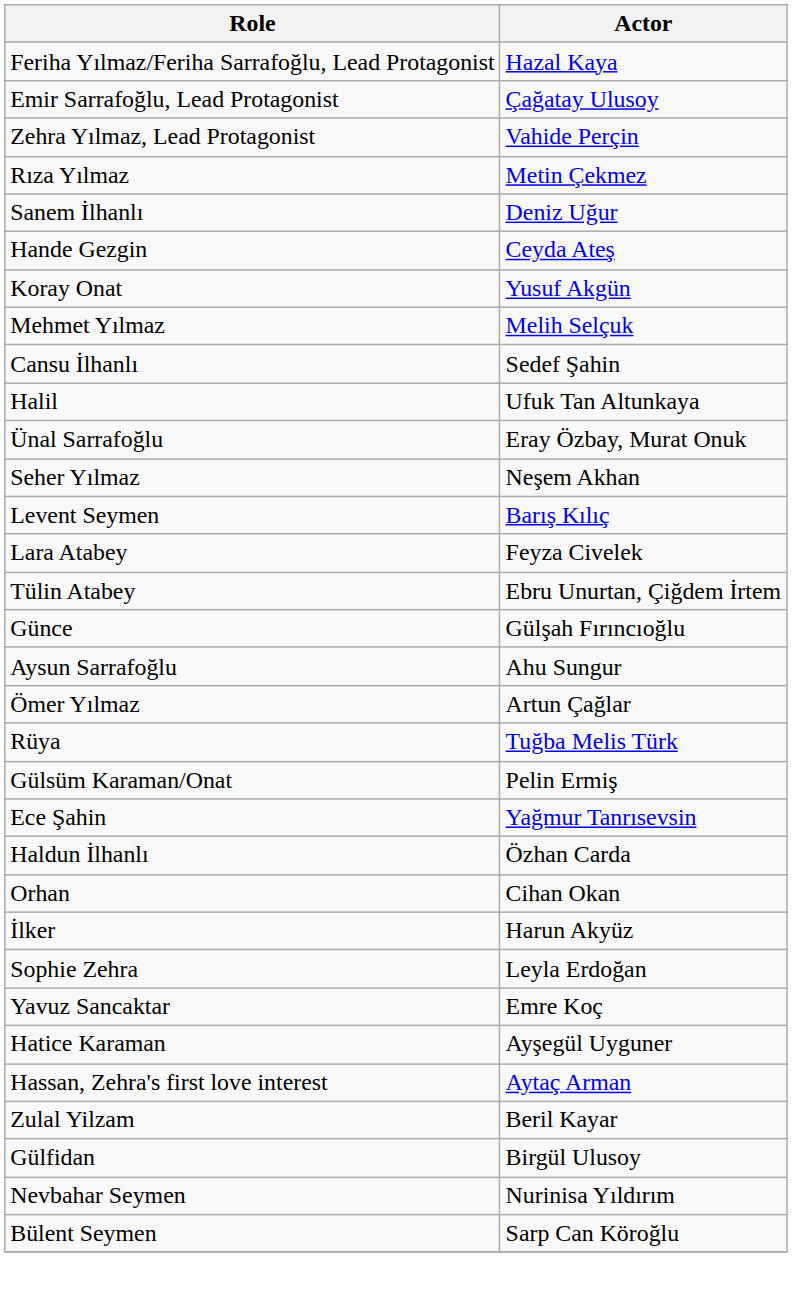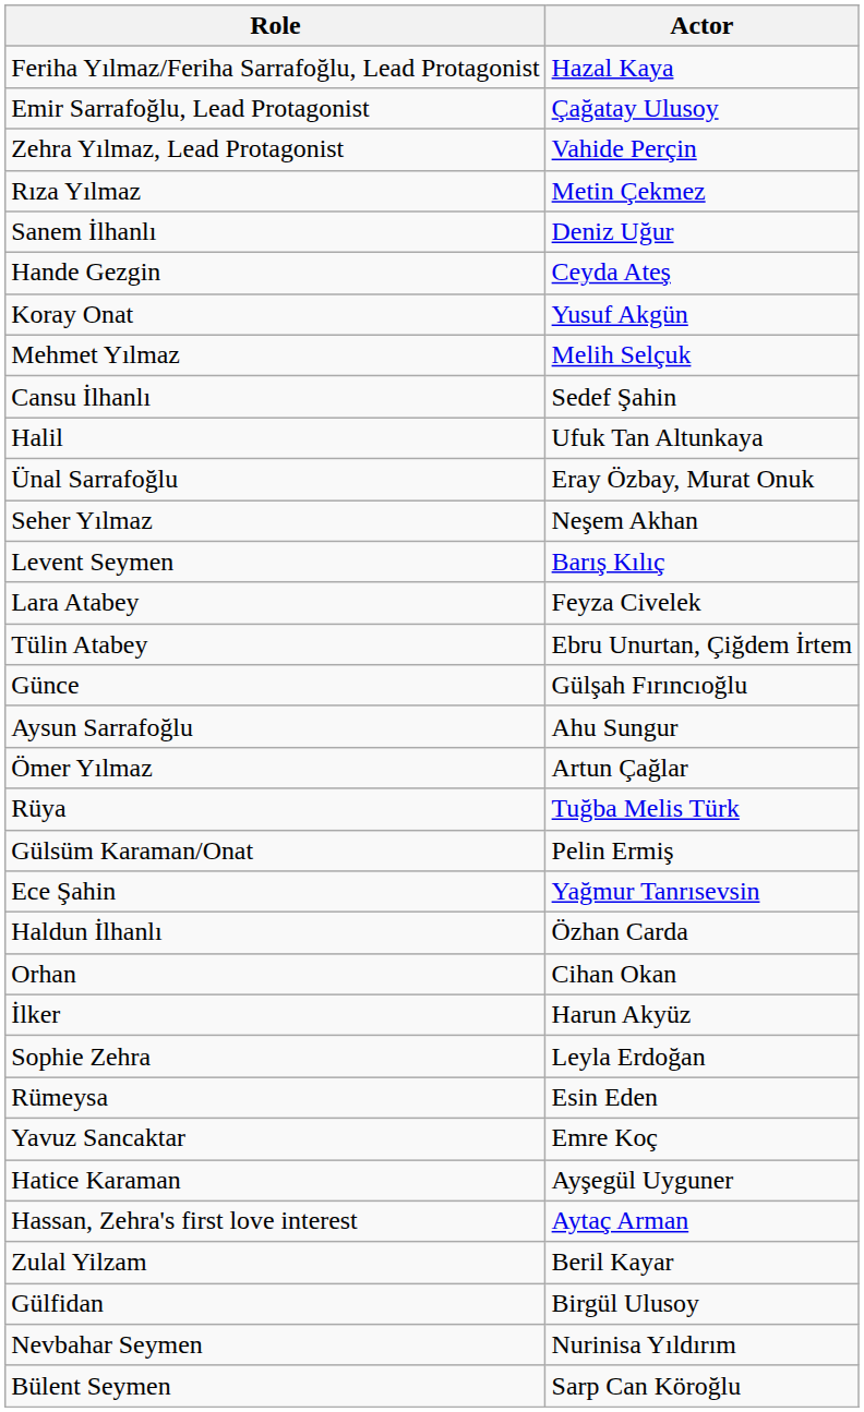 <table class="wikitable">
 <tr>
 <th>Role</th>
 <th>Actor</th>
 </tr>
 <tr>
 <td>Feriha Yılmaz/Feriha Sarrafoğlu, Lead Protagonist</td>
 <td><a href='#'>Hazal Kaya</a></td>
 </tr>
 <tr>
 <td>Emir Sarrafoğlu, Lead Protagonist</td>
 <td><a href='#'>Çağatay Ulusoy</a></td>
 </tr>
 <tr>
 <td>Zehra Yılmaz, Lead Protagonist</td>
 <td><a href='#'>Vahide Perçin</a></td>
 </tr>
 <tr>
 <td>Rıza Yılmaz</td>
 <td><a href='#'>Metin Çekmez</a></td>
 </tr>
 <tr>
 <td>Sanem İlhanlı</td>
 <td><a href='#'>Deniz Uğur</a></td>
 </tr>
 <tr>
 <td>Hande Gezgin</td>
 <td><a href='#'>Ceyda Ateş</a></td>
 </tr>
 <tr>
 <td>Koray Onat</td>
 <td><a href='#'>Yusuf Akgün</a></td>
 </tr>
 <tr>
 <td>Mehmet Yılmaz</td>
 <td><a href='#'>Melih Selçuk</a></td>
 </tr>
 <tr>
 <td>Cansu İlhanlı</td>
 <td>Sedef Şahin</td>
 </tr>
 <tr>
 <td>Halil</td>
 <td>Ufuk Tan Altunkaya</td>
 </tr>
 <tr>
 <td>Ünal Sarrafoğlu</td>
 <td>Eray Özbay, Murat Onuk</td>
 </tr>
 <tr>
 <td>Seher Yılmaz</td>
 <td>Neşem Akhan</td>
 </tr>
 <tr>
 <td>Levent Seymen</td>
 <td><a href='#'>Barış Kılıç</a></td>
 </tr>
 <tr>
 <td>Lara Atabey</td>
 <td>Feyza Civelek</td>
 </tr>
 <tr>
 <td>Tülin Atabey</td>
 <td>Ebru Unurtan, Çiğdem İrtem</td>
 </tr>
 <tr>
 <td>Günce</td>
 <td>Gülşah Fırıncıoğlu</td>
 </tr>
 <tr>
 <td>Aysun Sarrafoğlu</td>
 <td>Ahu Sungur</td>
 </tr>
 <tr>
 <td>Ömer Yılmaz</td>
 <td>Artun Çağlar</td>
 </tr>
 <tr>
 <td>Rüya</td>
 <td><a href='#'>Tuğba Melis Türk</a></td>
 </tr>
 <tr>
 <td>Gülsüm Karaman/Onat</td>
 <td>Pelin Ermiş</td>
 </tr>
 <tr>
 <td>Ece Şahin</td>
 <td><a href='#'>Yağmur Tanrısevsin</a></td>
 </tr>
 <tr>
 <td>Haldun İlhanlı</td>
 <td>Özhan Carda</td>
 </tr>
 <tr>
 <td>Orhan</td>
 <td>Cihan Okan</td>
 </tr>
 <tr>
 <td>İlker</td>
 <td>Harun Akyüz</td>
 </tr>
 <tr>
 <td>Sophie Zehra</td>
 <td>Leyla Erdoğan</td>
 </tr>
 <tr>
+<td>Rümeysa</td>
+<td>Esin Eden</td>
+</tr>
+<tr>
 <td>Yavuz Sancaktar</td>
 <td>Emre Koç</td>
 </tr>
 <tr>
 <td>Hatice Karaman</td>
 <td>Ayşegül Uyguner</td>
 </tr>
 <tr>
 <td>Hassan, Zehra's first love interest</td>
 <td><a href='#'>Aytaç Arman</a></td>
 </tr>
 <tr>
 <td>Zulal Yilzam</td>
 <td>Beril Kayar</td>
 </tr>
 <tr>
 <td>Gülfidan</td>
 <td>Birgül Ulusoy</td>
 </tr>
 <tr>
 <td>Nevbahar Seymen</td>
 <td>Nurinisa Yıldırım</td>
 </tr>
 <tr>
 <td>Bülent Seymen</td>
 <td>Sarp Can Köroğlu</td>
 </tr>
 <tr>
 </tr>
 </table>
